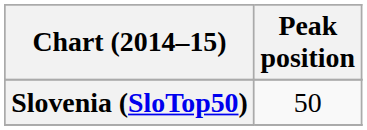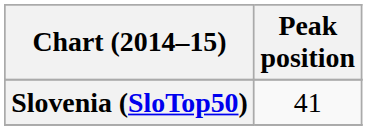 <table class="wikitable sortable plainrowheaders">
 <tr>
 <th>Chart (2014–15)</th>
 <th>Peak<br>position</th>
 </tr>
 <tr>
 </tr>
 <tr>
 </tr>
 <tr>
 </tr>
 <tr>
 <th scope="row">Slovenia (<a href='#'>SloTop50</a>)</th>
-<td align=center>50</td>
+<td align=center>41</td>
 </tr>
 <tr>
 </tr>
 <tr>
 </tr>
 <tr>
 </tr>
 <tr>
 </tr>
 <tr>
 </tr>
 <tr>
 </tr>
 </table>
